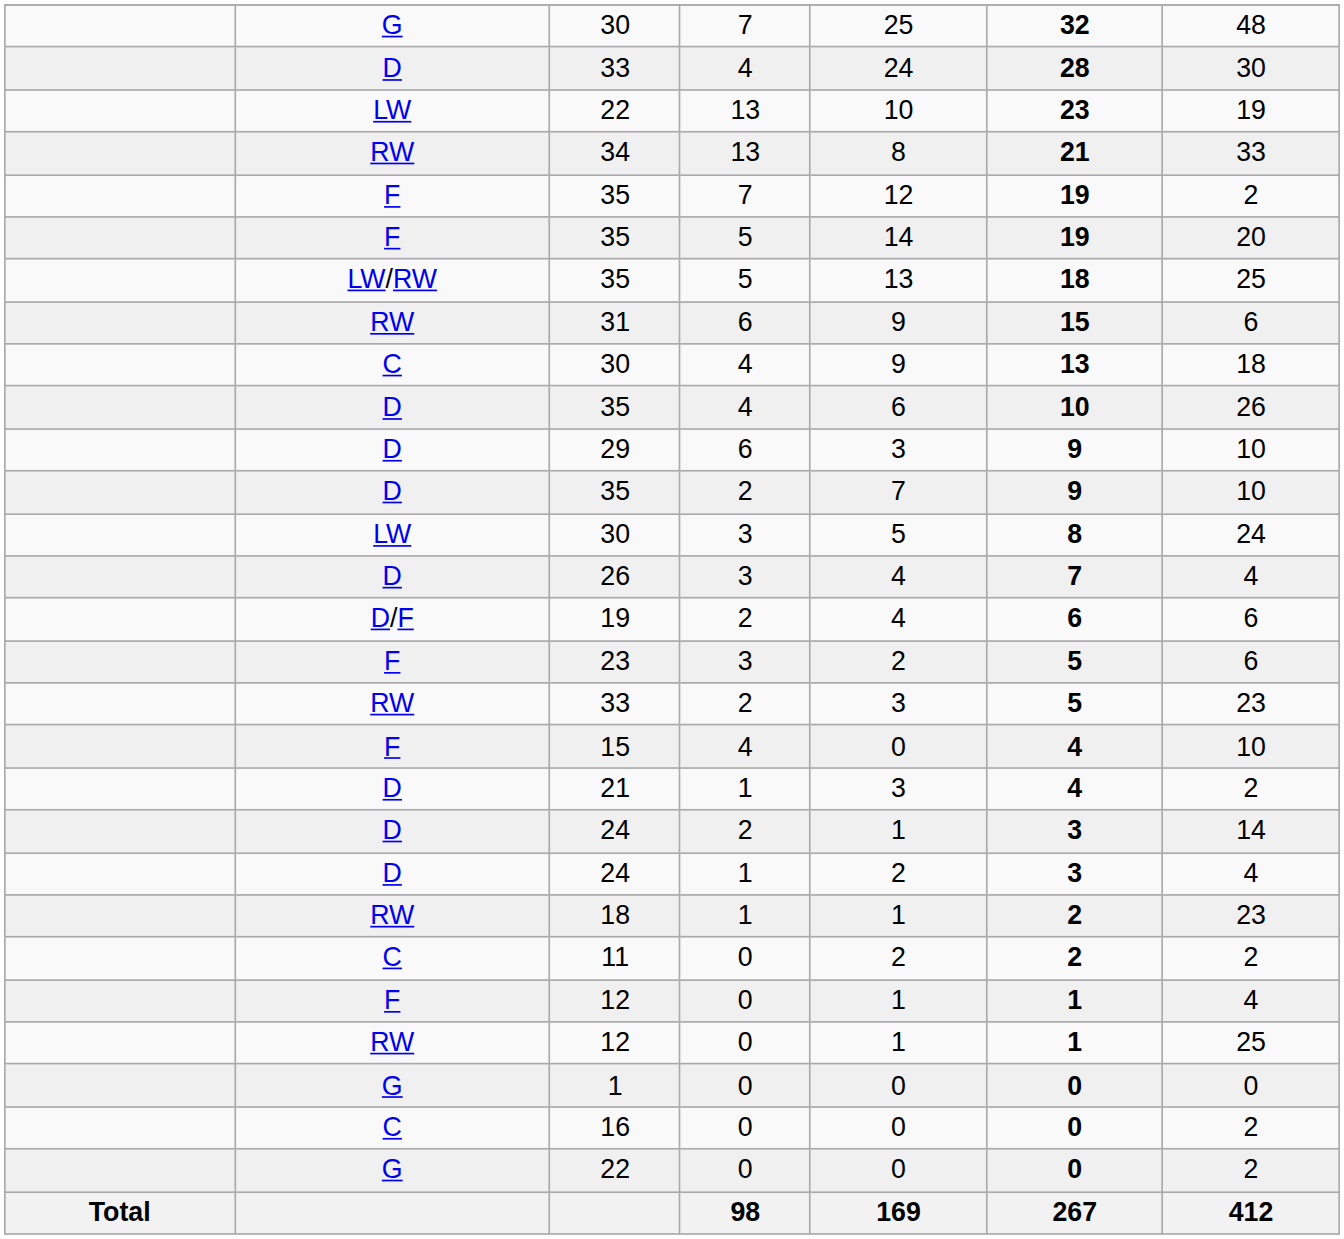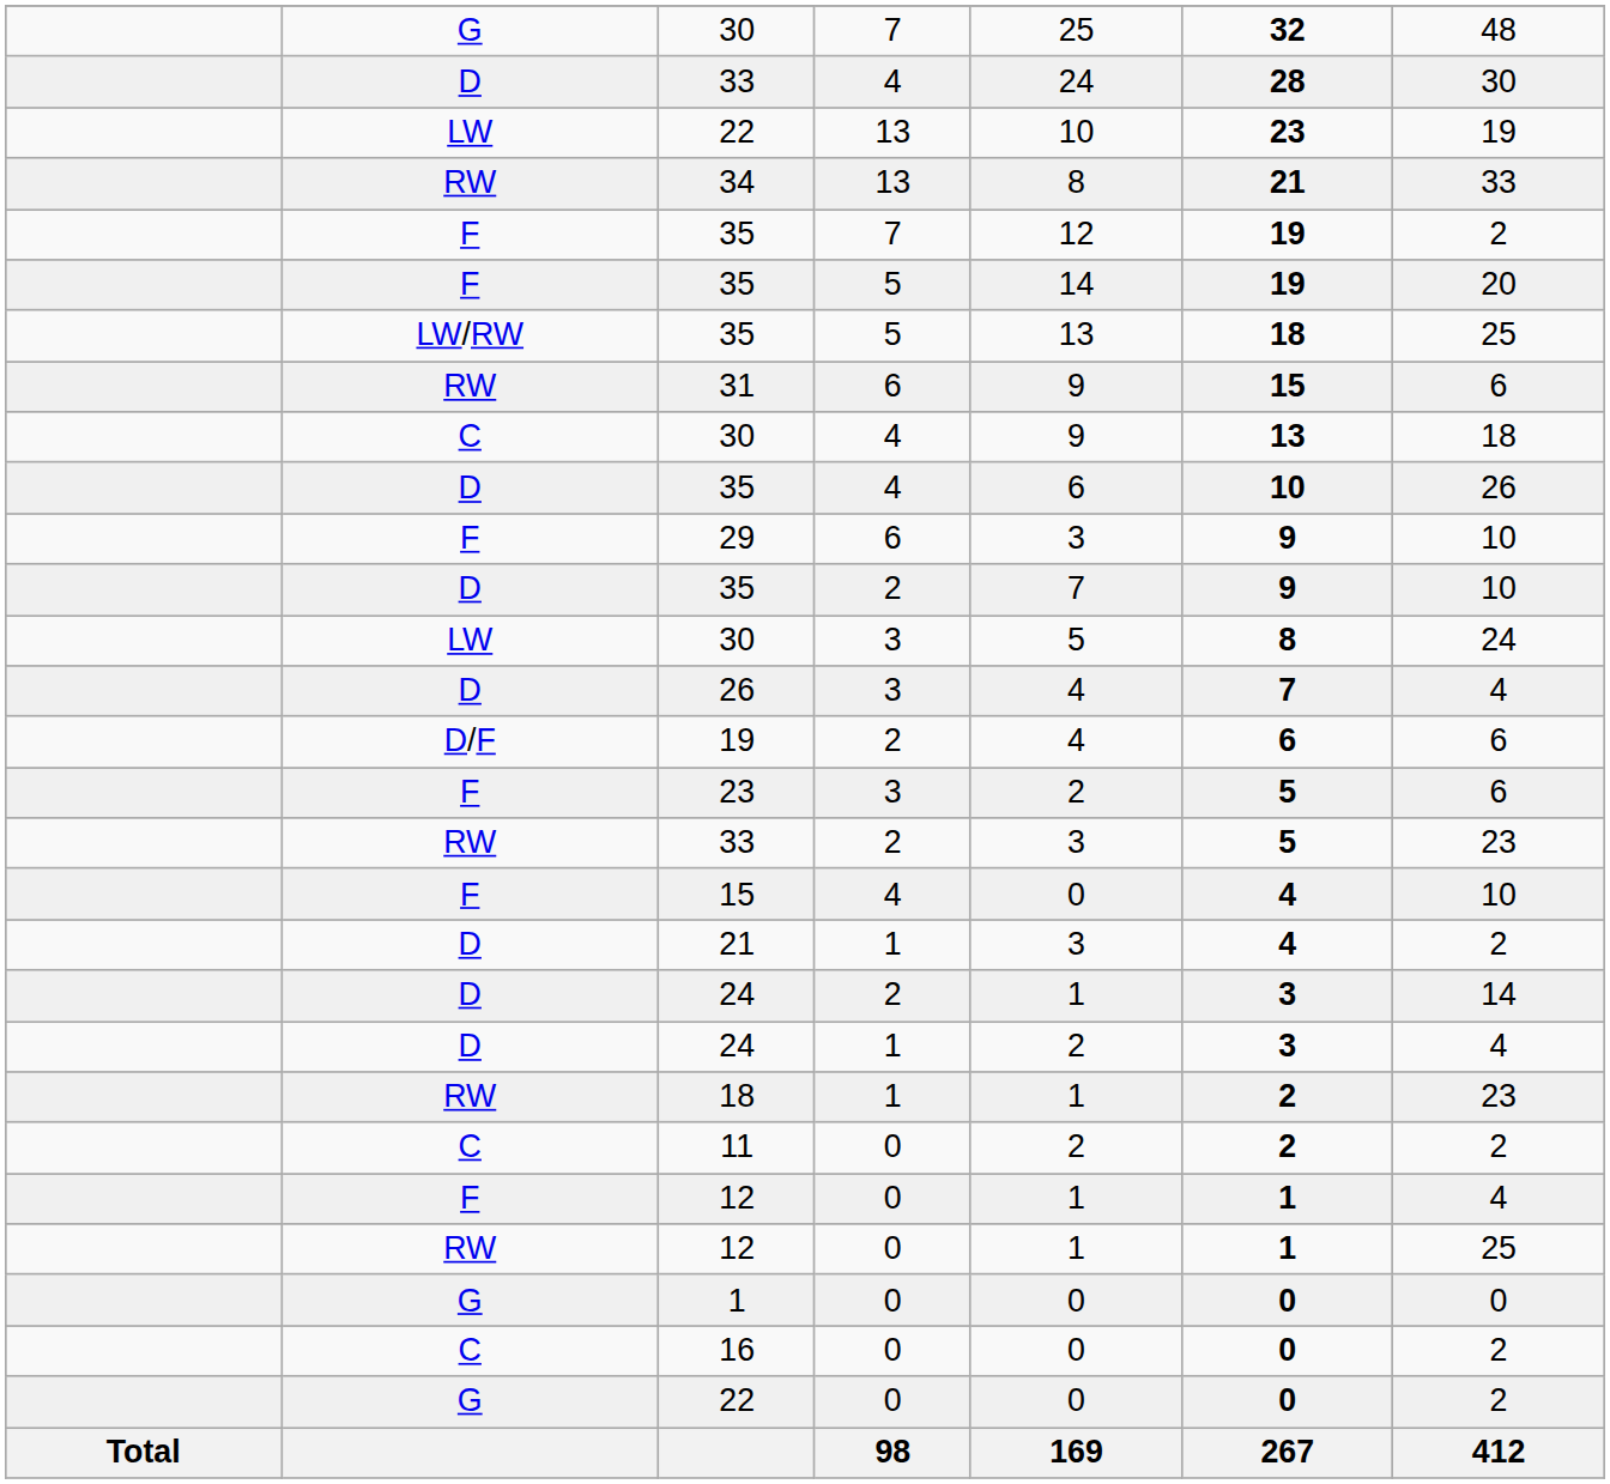 <table class="wikitable sortable" width=800>
 <tr align="center">
 </tr>
 <tr align="center" bgcolor="">
 <td></td>
 <td><a href='#'>G</a></td>
 <td>30</td>
 <td>7</td>
 <td>25</td>
 <td><strong>32</strong></td>
 <td>48</td>
 </tr>
 <tr align="center" bgcolor="f0f0f0">
 <td></td>
 <td><a href='#'>D</a></td>
 <td>33</td>
 <td>4</td>
 <td>24</td>
 <td><strong>28</strong></td>
 <td>30</td>
 </tr>
 <tr align="center" bgcolor="">
 <td></td>
 <td><a href='#'>LW</a></td>
 <td>22</td>
 <td>13</td>
 <td>10</td>
 <td><strong>23</strong></td>
 <td>19</td>
 </tr>
 <tr align="center" bgcolor="f0f0f0">
 <td></td>
 <td><a href='#'>RW</a></td>
 <td>34</td>
 <td>13</td>
 <td>8</td>
 <td><strong>21</strong></td>
 <td>33</td>
 </tr>
 <tr align="center" bgcolor="">
 <td></td>
 <td><a href='#'>F</a></td>
 <td>35</td>
 <td>7</td>
 <td>12</td>
 <td><strong>19</strong></td>
 <td>2</td>
 </tr>
 <tr align="center" bgcolor="f0f0f0">
 <td></td>
 <td><a href='#'>F</a></td>
 <td>35</td>
 <td>5</td>
 <td>14</td>
 <td><strong>19</strong></td>
 <td>20</td>
 </tr>
 <tr align="center" bgcolor="">
 <td></td>
 <td><a href='#'>LW</a>/<a href='#'>RW</a></td>
 <td>35</td>
 <td>5</td>
 <td>13</td>
 <td><strong>18</strong></td>
 <td>25</td>
 </tr>
 <tr align="center" bgcolor="f0f0f0">
 <td></td>
 <td><a href='#'>RW</a></td>
 <td>31</td>
 <td>6</td>
 <td>9</td>
 <td><strong>15</strong></td>
 <td>6</td>
 </tr>
 <tr align="center" bgcolor="">
 <td></td>
 <td><a href='#'>C</a></td>
 <td>30</td>
 <td>4</td>
 <td>9</td>
 <td><strong>13</strong></td>
 <td>18</td>
 </tr>
 <tr align="center" bgcolor="f0f0f0">
 <td></td>
 <td><a href='#'>D</a></td>
 <td>35</td>
 <td>4</td>
 <td>6</td>
 <td><strong>10</strong></td>
 <td>26</td>
 </tr>
 <tr align="center" bgcolor="">
 <td></td>
-<td><a href='#'>D</a></td>
+<td><a href='#'>F</a></td>
 <td>29</td>
 <td>6</td>
 <td>3</td>
 <td><strong>9</strong></td>
 <td>10</td>
 </tr>
 <tr align="center" bgcolor="f0f0f0">
 <td></td>
 <td><a href='#'>D</a></td>
 <td>35</td>
 <td>2</td>
 <td>7</td>
 <td><strong>9</strong></td>
 <td>10</td>
 </tr>
 <tr align="center" bgcolor="">
 <td></td>
 <td><a href='#'>LW</a></td>
 <td>30</td>
 <td>3</td>
 <td>5</td>
 <td><strong>8</strong></td>
 <td>24</td>
 </tr>
 <tr align="center" bgcolor="f0f0f0">
 <td></td>
 <td><a href='#'>D</a></td>
 <td>26</td>
 <td>3</td>
 <td>4</td>
 <td><strong>7</strong></td>
 <td>4</td>
 </tr>
 <tr align="center" bgcolor="">
 <td></td>
 <td><a href='#'>D</a>/<a href='#'>F</a></td>
 <td>19</td>
 <td>2</td>
 <td>4</td>
 <td><strong>6</strong></td>
 <td>6</td>
 </tr>
 <tr align="center" bgcolor="f0f0f0">
 <td></td>
 <td><a href='#'>F</a></td>
 <td>23</td>
 <td>3</td>
 <td>2</td>
 <td><strong>5</strong></td>
 <td>6</td>
 </tr>
 <tr align="center" bgcolor="">
 <td></td>
 <td><a href='#'>RW</a></td>
 <td>33</td>
 <td>2</td>
 <td>3</td>
 <td><strong>5</strong></td>
 <td>23</td>
 </tr>
 <tr align="center" bgcolor="f0f0f0">
 <td></td>
 <td><a href='#'>F</a></td>
 <td>15</td>
 <td>4</td>
 <td>0</td>
 <td><strong>4</strong></td>
 <td>10</td>
 </tr>
 <tr align="center" bgcolor="">
 <td></td>
 <td><a href='#'>D</a></td>
 <td>21</td>
 <td>1</td>
 <td>3</td>
 <td><strong>4</strong></td>
 <td>2</td>
 </tr>
 <tr align="center" bgcolor="f0f0f0">
 <td></td>
 <td><a href='#'>D</a></td>
 <td>24</td>
 <td>2</td>
 <td>1</td>
 <td><strong>3</strong></td>
 <td>14</td>
 </tr>
 <tr align="center" bgcolor="">
 <td></td>
 <td><a href='#'>D</a></td>
 <td>24</td>
 <td>1</td>
 <td>2</td>
 <td><strong>3</strong></td>
 <td>4</td>
 </tr>
 <tr align="center" bgcolor="f0f0f0">
 <td></td>
 <td><a href='#'>RW</a></td>
 <td>18</td>
 <td>1</td>
 <td>1</td>
 <td><strong>2</strong></td>
 <td>23</td>
 </tr>
 <tr align="center" bgcolor="">
 <td></td>
 <td><a href='#'>C</a></td>
 <td>11</td>
 <td>0</td>
 <td>2</td>
 <td><strong>2</strong></td>
 <td>2</td>
 </tr>
 <tr align="center" bgcolor="f0f0f0">
 <td></td>
 <td><a href='#'>F</a></td>
 <td>12</td>
 <td>0</td>
 <td>1</td>
 <td><strong>1</strong></td>
 <td>4</td>
 </tr>
 <tr align="center" bgcolor="">
 <td></td>
 <td><a href='#'>RW</a></td>
 <td>12</td>
 <td>0</td>
 <td>1</td>
 <td><strong>1</strong></td>
 <td>25</td>
 </tr>
 <tr align="center" bgcolor="f0f0f0">
 <td></td>
 <td><a href='#'>G</a></td>
 <td>1</td>
 <td>0</td>
 <td>0</td>
 <td><strong>0</strong></td>
 <td>0</td>
 </tr>
 <tr align="center" bgcolor="">
 <td></td>
 <td><a href='#'>C</a></td>
 <td>16</td>
 <td>0</td>
 <td>0</td>
 <td><strong>0</strong></td>
 <td>2</td>
 </tr>
 <tr align="center" bgcolor="f0f0f0">
 <td></td>
 <td><a href='#'>G</a></td>
 <td>22</td>
 <td>0</td>
 <td>0</td>
 <td><strong>0</strong></td>
 <td>2</td>
 </tr>
 <tr>
 <th>Total</th>
 <th></th>
 <th></th>
 <th>98</th>
 <th>169</th>
 <th>267</th>
 <th>412</th>
 </tr>
 </table>
